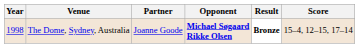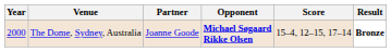 <table class="sortable wikitable" style="font-size: 90%;">
 <tr>
 <th>Year</th>
 <th>Venue</th>
 <th>Partner</th>
 <th>Opponent</th>
+<th>Score</th>
 <th>Result</th>
-<th>Score</th>
 </tr>
 <tr style="background:#F3E6D7">
-<td align="center"><a href='#'>1998</a></td>
+<td align="center"><a href='#'>2000</a></td>
 <td align="left"><a href='#'>The Dome</a>, <a href='#'>Sydney</a>, Australia</td>
 <td align="left"> <a href='#'>Joanne Goode</a></td>
 <td align="left"><strong> <a href='#'>Michael Søgaard</a><br> <a href='#'>Rikke Olsen</a></strong></td>
+<td align="left">15–4, 12–15, 17–14</td>
 <td style="text-align:left; background:white"> <strong>Bronze</strong></td>
-<td align="left">15–4, 12–15, 17–14</td>
 </tr>
 </table>
